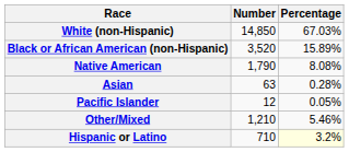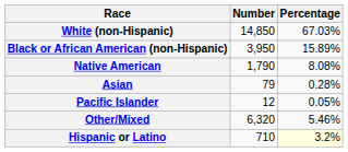 <table class="wikitable" style="text-align:right">
 <tr>
 <th scope="col">Race</th>
 <th scope="col">Number</th>
 <th scope="col">Percentage</th>
 </tr>
 <tr>
 <th scope="row"><a href='#'>White</a> (non-Hispanic)</th>
 <td>14,850</td>
 <td>67.03%</td>
 </tr>
 <tr>
 <th scope="row"><a href='#'>Black or African American</a> (non-Hispanic)</th>
-<td>3,520</td>
+<td>3,950</td>
 <td>15.89%</td>
 </tr>
 <tr>
 <th scope="row"><a href='#'>Native American</a></th>
 <td>1,790</td>
 <td>8.08%</td>
 </tr>
 <tr>
 <th scope="row"><a href='#'>Asian</a></th>
-<td>63</td>
+<td>79</td>
 <td>0.28%</td>
 </tr>
 <tr>
 <th scope="row"><a href='#'>Pacific Islander</a></th>
 <td>12</td>
 <td>0.05%</td>
 </tr>
 <tr>
 <th scope="row"><a href='#'>Other/Mixed</a></th>
-<td>1,210</td>
+<td>6,320</td>
 <td>5.46%</td>
 </tr>
 <tr>
 <th scope="row"><a href='#'>Hispanic</a> or <a href='#'>Latino</a></th>
 <td>710</td>
 <td style="background: lightyellow;">3.2%</td>
 </tr>
 </table>
